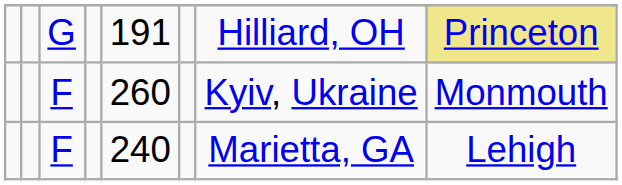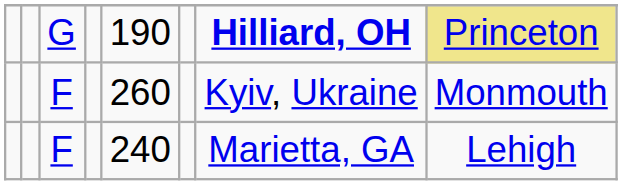 <table class="wikitable sortable" border="1" style="text-align:center;">
 <tr align=center>
 </tr>
 <tr>
 <td></td>
 <td></td>
 <td><a href='#'>G</a></td>
 <td></td>
-<td>191</td>
+<td>190</td>
 <td></td>
-<td><a href='#'>Hilliard, OH</a></td>
+<td><strong><a href='#'>Hilliard, OH</a></strong></td>
 <td style="background: khaki;"><a href='#'>Princeton</a></td>
 </tr>
 <tr>
 <td></td>
 <td></td>
 <td><a href='#'>F</a></td>
 <td></td>
 <td>260</td>
 <td></td>
 <td><a href='#'>Kyiv</a>, <a href='#'>Ukraine</a></td>
 <td><a href='#'>Monmouth</a></td>
 </tr>
 <tr>
 <td></td>
 <td></td>
 <td><a href='#'>F</a></td>
 <td></td>
 <td>240</td>
 <td></td>
 <td><a href='#'>Marietta, GA</a></td>
 <td><a href='#'>Lehigh</a></td>
 </tr>
 </table>
